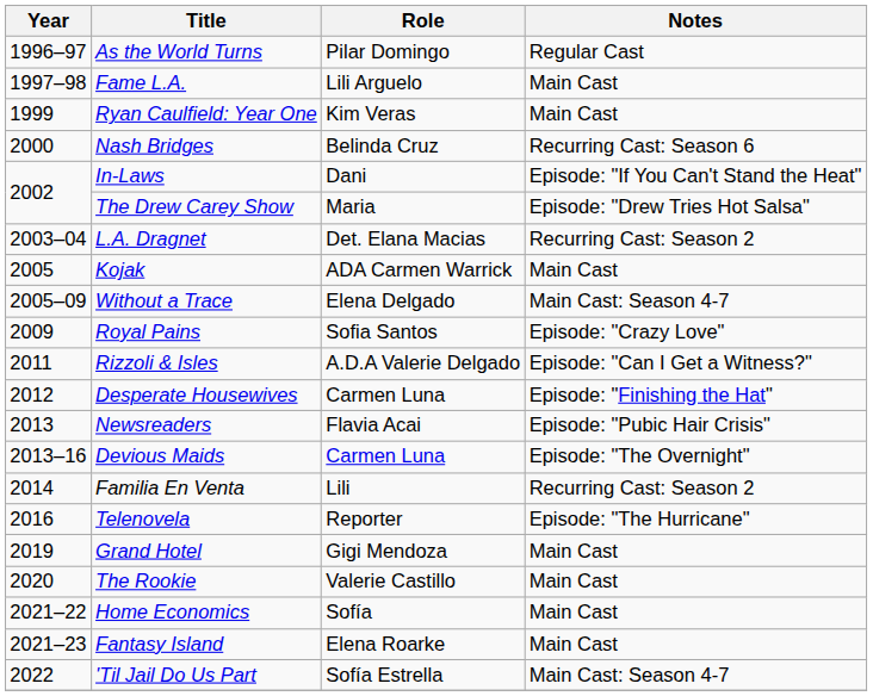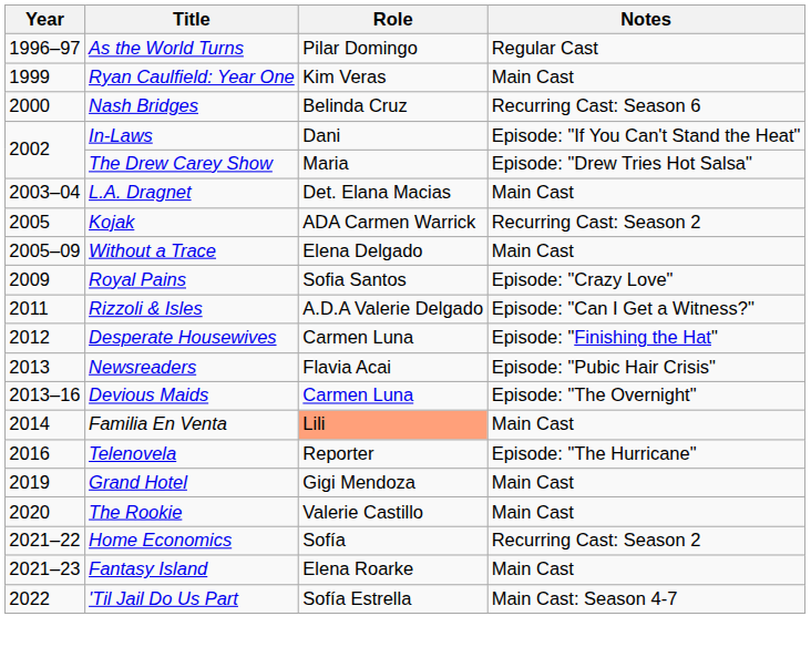 <table class="wikitable sortable">
 <tr>
 <th>Year</th>
 <th>Title</th>
 <th>Role</th>
 <th>Notes</th>
 </tr>
 <tr>
 <td>1996–97</td>
 <td><em><a href='#'>As the World Turns</a></em></td>
 <td>Pilar Domingo</td>
 <td>Regular Cast</td>
-</tr>
-<tr>
-<td>1997–98</td>
-<td><em><a href='#'>Fame L.A.</a></em></td>
-<td>Lili Arguelo</td>
-<td>Main Cast</td>
 </tr>
 <tr>
 <td>1999</td>
 <td><em><a href='#'>Ryan Caulfield: Year One</a></em></td>
 <td>Kim Veras</td>
 <td>Main Cast</td>
 </tr>
 <tr>
 <td>2000</td>
 <td><em><a href='#'>Nash Bridges</a></em></td>
 <td>Belinda Cruz</td>
 <td>Recurring Cast: Season 6</td>
 </tr>
 <tr>
 <td rowspan="2">2002</td>
 <td><em><a href='#'>In-Laws</a></em></td>
 <td>Dani</td>
 <td>Episode: "If You Can't Stand the Heat"</td>
 </tr>
 <tr>
 <td><em><a href='#'>The Drew Carey Show</a></em></td>
 <td>Maria</td>
 <td>Episode: "Drew Tries Hot Salsa"</td>
 </tr>
 <tr>
 <td>2003–04</td>
 <td><em><a href='#'>L.A. Dragnet</a></em></td>
 <td>Det. Elana Macias</td>
-<td>Recurring Cast: Season 2</td>
+<td>Main Cast</td>
 </tr>
 <tr>
 <td>2005</td>
 <td><em><a href='#'>Kojak</a></em></td>
 <td>ADA Carmen Warrick</td>
-<td>Main Cast</td>
+<td>Recurring Cast: Season 2</td>
 </tr>
 <tr>
 <td>2005–09</td>
 <td><em><a href='#'>Without a Trace</a></em></td>
 <td>Elena Delgado</td>
-<td>Main Cast: Season 4-7</td>
+<td>Main Cast</td>
 </tr>
 <tr>
 <td>2009</td>
 <td><em><a href='#'>Royal Pains</a></em></td>
 <td>Sofia Santos</td>
 <td>Episode: "Crazy Love"</td>
 </tr>
 <tr>
 <td>2011</td>
 <td><em><a href='#'>Rizzoli & Isles</a></em></td>
 <td>A.D.A Valerie Delgado</td>
 <td>Episode: "Can I Get a Witness?"</td>
 </tr>
 <tr>
 <td>2012</td>
 <td><em><a href='#'>Desperate Housewives</a></em></td>
 <td>Carmen Luna</td>
 <td>Episode: "<a href='#'>Finishing the Hat</a>"</td>
 </tr>
 <tr>
 <td>2013</td>
 <td><em><a href='#'>Newsreaders</a></em></td>
 <td>Flavia Acai</td>
 <td>Episode: "Pubic Hair Crisis"</td>
 </tr>
 <tr>
 <td>2013–16</td>
 <td><em><a href='#'>Devious Maids</a></em></td>
 <td><a href='#'>Carmen Luna</a></td>
 <td>Episode: "The Overnight"</td>
 </tr>
 <tr>
 <td>2014</td>
 <td><em>Familia En Venta</em></td>
-<td>Lili</td>
-<td>Recurring Cast: Season 2</td>
+<td style="background: lightsalmon;">Lili</td>
+<td>Main Cast</td>
 </tr>
 <tr>
 <td>2016</td>
 <td><em><a href='#'>Telenovela</a></em></td>
 <td>Reporter</td>
 <td>Episode: "The Hurricane"</td>
 </tr>
 <tr>
 <td>2019</td>
 <td><em><a href='#'>Grand Hotel</a></em></td>
 <td>Gigi Mendoza</td>
 <td>Main Cast</td>
 </tr>
 <tr>
 <td>2020</td>
 <td><em><a href='#'>The Rookie</a></em></td>
 <td>Valerie Castillo</td>
 <td>Main Cast</td>
 </tr>
 <tr>
 <td>2021–22</td>
 <td><em><a href='#'>Home Economics</a></em></td>
 <td>Sofía</td>
-<td>Main Cast</td>
+<td>Recurring Cast: Season 2</td>
 </tr>
 <tr>
 <td>2021–23</td>
 <td><em><a href='#'>Fantasy Island</a></em></td>
 <td>Elena Roarke</td>
 <td>Main Cast</td>
 </tr>
 <tr>
 <td>2022</td>
 <td><em><a href='#'>'Til Jail Do Us Part</a></em></td>
 <td>Sofía Estrella</td>
 <td>Main Cast: Season 4-7</td>
 </tr>
 <tr>
 </tr>
 </table>
